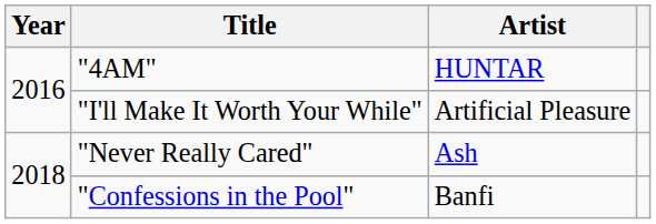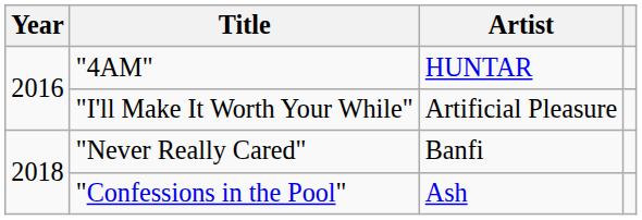 <table class="wikitable">
 <tr>
 <th>Year</th>
 <th>Title</th>
 <th>Artist</th>
 <th></th>
 </tr>
 <tr>
 <td rowspan="2">2016</td>
 <td>"4AM"</td>
 <td><a href='#'>HUNTAR</a></td>
 <td style = "text-align: center;"></td>
 </tr>
 <tr>
 <td>"I'll Make It Worth Your While"</td>
 <td>Artificial Pleasure</td>
 <td style = "text-align: center;"></td>
 </tr>
 <tr>
 <td rowspan="2">2018</td>
 <td>"Never Really Cared"</td>
-<td><a href='#'>Ash</a></td>
+<td>Banfi</td>
 <td style = "text-align: center;"></td>
 </tr>
 <tr>
 <td>"<a href='#'>Confessions in the Pool</a>"</td>
-<td>Banfi</td>
+<td><a href='#'>Ash</a></td>
 <td style = "text-align: center;"></td>
 </tr>
 </table>
